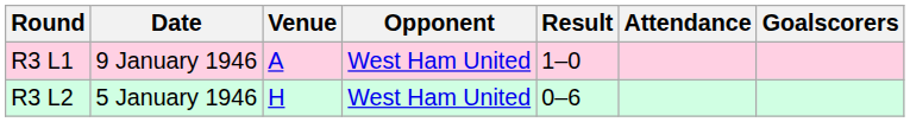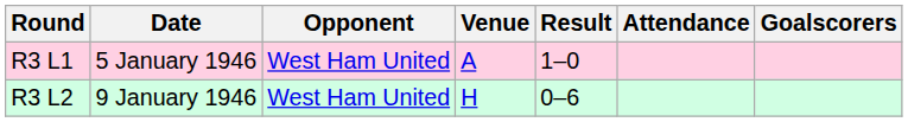 <table class="wikitable">
 <tr>
 <th>Round</th>
 <th>Date</th>
+<th>Opponent</th>
 <th>Venue</th>
-<th>Opponent</th>
 <th>Result</th>
 <th>Attendance</th>
 <th>Goalscorers</th>
 </tr>
 <tr style="background:#ffd0e3;">
 <td>R3 L1</td>
-<td>9 January 1946</td>
+<td>5 January 1946</td>
+<td><a href='#'>West Ham United</a></td>
 <td><a href='#'>A</a></td>
-<td><a href='#'>West Ham United</a></td>
 <td>1–0</td>
 <td></td>
 <td></td>
 </tr>
 <tr style="background:#d0ffe3;">
 <td>R3 L2</td>
-<td>5 January 1946</td>
+<td>9 January 1946</td>
+<td><a href='#'>West Ham United</a></td>
 <td><a href='#'>H</a></td>
-<td><a href='#'>West Ham United</a></td>
 <td>0–6</td>
 <td></td>
 <td></td>
 </tr>
 </table>
